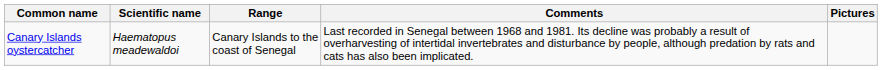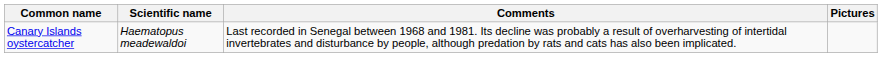 <table class="wikitable">
 <tr>
 <th>Common name</th>
 <th>Scientific name</th>
-<th>Range</th>
 <th class="unsortable">Comments</th>
 <th class="unsortable">Pictures</th>
 </tr>
 <tr>
 <td><a href='#'>Canary Islands oystercatcher</a></td>
 <td><em>Haematopus meadewaldoi</em></td>
-<td>Canary Islands to the coast of Senegal</td>
 <td>Last recorded in Senegal between 1968 and 1981. Its decline was probably a result of overharvesting of intertidal invertebrates and disturbance by people, although predation by rats and cats has also been implicated.</td>
 <td></td>
 </tr>
 </table>
